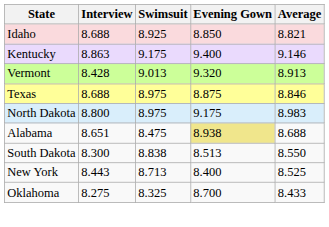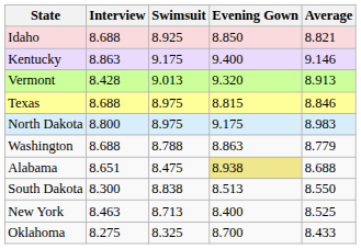 <table class="wikitable sortable collapsible">
 <tr>
 <th>State</th>
 <th>Interview</th>
 <th>Swimsuit</th>
 <th>Evening Gown</th>
 <th>Average</th>
 </tr>
 <tr>
 <td style="background-color:#FADADD;">Idaho</td>
 <td style="background-color:#FADADD;">8.688</td>
 <td style="background-color:#FADADD;">8.925</td>
 <td style="background-color:#FADADD;">8.850</td>
 <td style="background-color:#FADADD;">8.821</td>
 </tr>
 <tr>
 <td style="background-color:#eadafd;">Kentucky</td>
 <td style="background-color:#eadafd;">8.863</td>
 <td style="background-color:#eadafd;">9.175</td>
 <td style="background-color:#eadafd;">9.400</td>
 <td style="background-color:#eadafd;">9.146</td>
 </tr>
 <tr>
 <td style="background-color:#ccff99;">Vermont</td>
 <td style="background-color:#ccff99;">8.428</td>
 <td style="background-color:#ccff99;">9.013</td>
 <td style="background-color:#ccff99;">9.320</td>
 <td style="background-color:#ccff99;">8.913</td>
 </tr>
 <tr>
 <td style="background-color:#ffff99;">Texas</td>
 <td style="background-color:#ffff99;">8.688</td>
 <td style="background-color:#ffff99;">8.975</td>
-<td style="background-color:#ffff99;">8.875</td>
+<td style="background-color:#ffff99;">8.815</td>
 <td style="background-color:#ffff99;">8.846</td>
 </tr>
 <tr>
 <td style="background-color:#d9eefb;">North Dakota</td>
 <td style="background-color:#d9eefb;">8.800</td>
 <td style="background-color:#d9eefb;">8.975</td>
 <td style="background-color:#d9eefb;">9.175</td>
 <td style="background-color:#d9eefb;">8.983</td>
+</tr>
+<tr>
+<td>Washington</td>
+<td>8.688</td>
+<td>8.788</td>
+<td>8.863</td>
+<td>8.779</td>
 </tr>
 <tr>
 <td>Alabama</td>
 <td>8.651</td>
 <td>8.475</td>
 <td style="background: khaki;">8.938</td>
 <td>8.688</td>
 </tr>
 <tr>
 <td>South Dakota</td>
 <td>8.300</td>
 <td>8.838</td>
 <td>8.513</td>
 <td>8.550</td>
 </tr>
 <tr>
 <td>New York</td>
-<td>8.443</td>
+<td>8.463</td>
 <td>8.713</td>
 <td>8.400</td>
 <td>8.525</td>
 </tr>
 <tr>
 <td>Oklahoma</td>
 <td>8.275</td>
 <td>8.325</td>
 <td>8.700</td>
 <td>8.433</td>
 </tr>
 </table>
